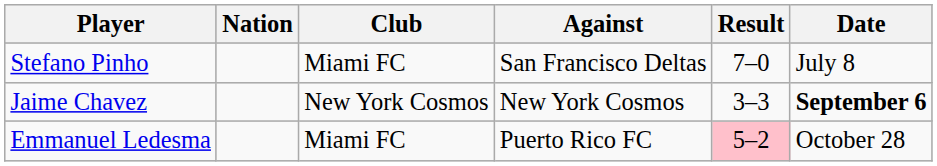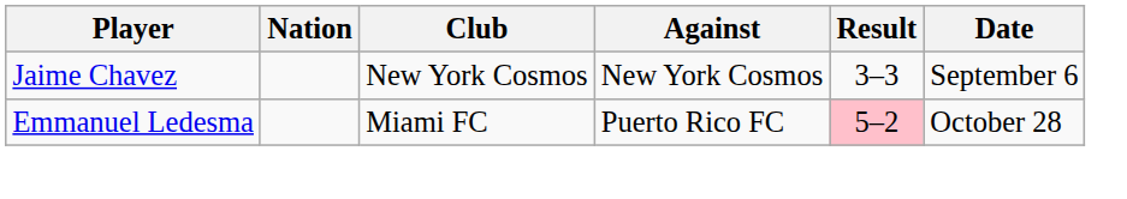 <table class="wikitable">
 <tr>
 <th>Player</th>
 <th>Nation</th>
 <th>Club</th>
 <th>Against</th>
 <th style="text-align:center">Result</th>
 <th>Date</th>
 </tr>
 <tr>
-<td><a href='#'>Stefano Pinho</a></td>
-<td></td>
-<td>Miami FC</td>
-<td>San Francisco Deltas</td>
-<td style="text-align:center;">7–0 </td>
-<td>July 8</td>
-</tr>
-<tr>
 <td><a href='#'>Jaime Chavez</a></td>
 <td></td>
 <td>New York Cosmos</td>
 <td>New York Cosmos</td>
 <td style="text-align:center;">3–3</td>
-<td><strong>September 6</strong></td>
+<td>September 6</td>
 </tr>
 <tr>
 <td><a href='#'>Emmanuel Ledesma</a></td>
 <td></td>
 <td>Miami FC</td>
 <td>Puerto Rico FC</td>
 <td style="background: pink; text-align:center;">5–2</td>
 <td>October 28</td>
 </tr>
 </table>
